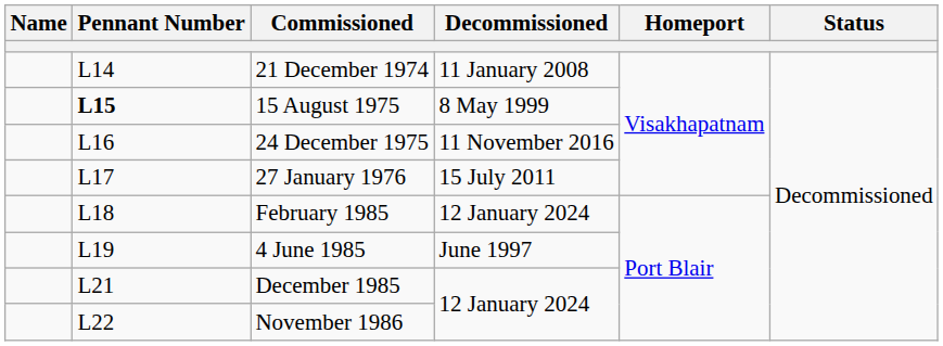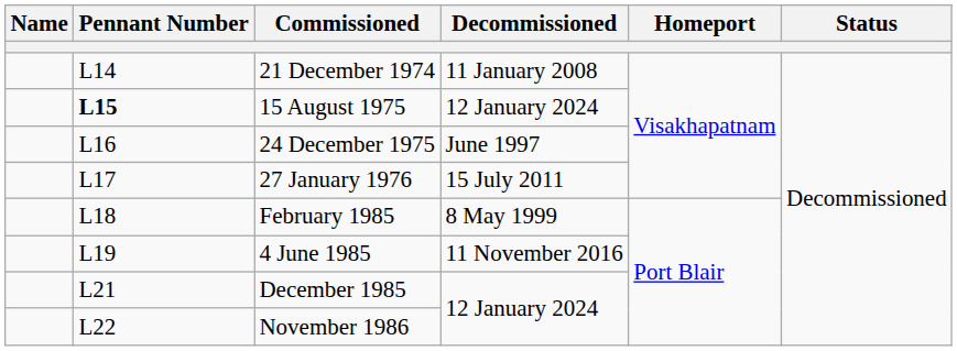 <table class="wikitable">
 <tr>
 <th>Name</th>
 <th>Pennant Number</th>
 <th>Commissioned</th>
 <th>Decommissioned</th>
 <th>Homeport</th>
 <th>Status</th>
 </tr>
 <tr>
 <th colspan='6'></th>
 </tr>
 <tr>
 <td></td>
 <td>L14</td>
 <td>21 December 1974</td>
 <td>11 January 2008</td>
 <td rowspan=4><a href='#'>Visakhapatnam</a></td>
 <td rowspan="8">Decommissioned</td>
 </tr>
 <tr>
 <td></td>
 <td><strong>L15</strong></td>
 <td>15 August 1975</td>
-<td>8 May 1999</td>
+<td>12 January 2024</td>
 </tr>
 <tr>
 <td></td>
 <td>L16</td>
 <td>24 December 1975</td>
-<td>11 November 2016</td>
+<td>June 1997</td>
 </tr>
 <tr>
 <td></td>
 <td>L17</td>
 <td>27 January 1976</td>
 <td>15 July 2011</td>
 </tr>
 <tr>
 <td></td>
 <td>L18</td>
 <td>February 1985</td>
-<td>12 January 2024</td>
+<td>8 May 1999</td>
 <td rowspan=4><a href='#'>Port Blair</a></td>
 </tr>
 <tr>
 <td></td>
 <td>L19</td>
 <td>4 June 1985</td>
-<td>June 1997</td>
+<td>11 November 2016</td>
 </tr>
 <tr>
 <td></td>
 <td>L21</td>
 <td>December 1985</td>
 <td rowspan = 2>12 January 2024</td>
 </tr>
 <tr>
 <td></td>
 <td>L22</td>
 <td>November 1986</td>
 </tr>
 </table>
